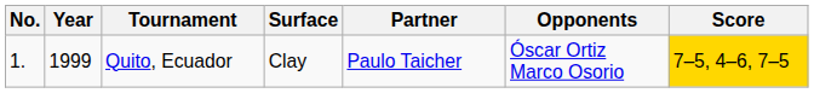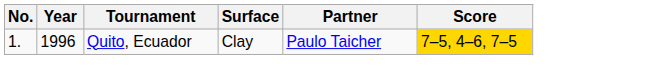 <table class="sortable wikitable">
 <tr>
 <th style="width:20px" class="unsortable">No.</th>
 <th style="width:40px">Year</th>
 <th style="width:130px">Tournament</th>
 <th style="width:50px">Surface</th>
 <th style="width:130px">Partner</th>
-<th style="width:130px">Opponents</th>
 <th style="width:110px" class="unsortable">Score</th>
 </tr>
 <tr>
 <td>1.</td>
-<td>1999</td>
+<td>1996</td>
 <td><a href='#'>Quito</a>, Ecuador</td>
 <td>Clay</td>
 <td> <a href='#'>Paulo Taicher</a></td>
-<td> <a href='#'>Óscar Ortiz</a><br> <a href='#'>Marco Osorio</a></td>
 <td style="background: gold;">7–5, 4–6, 7–5</td>
 </tr>
 </table>
